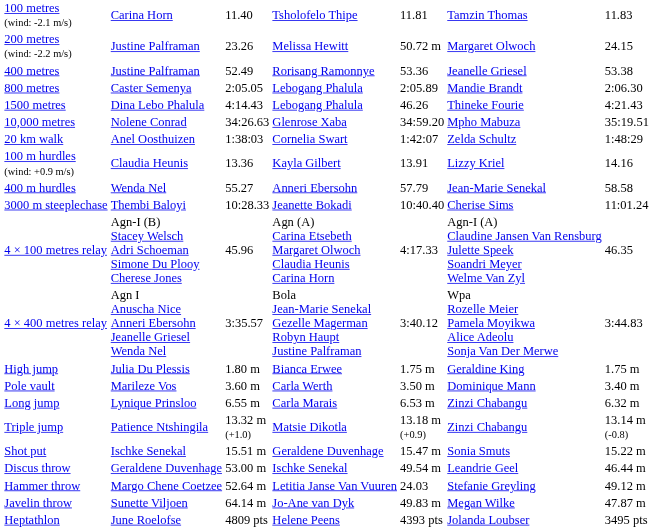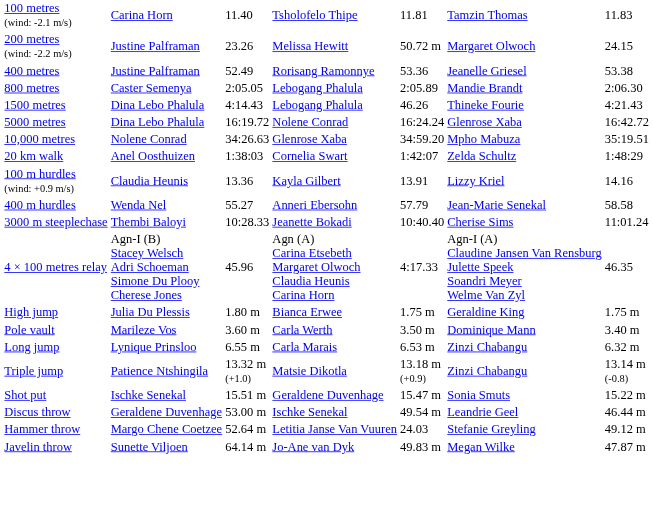 <table>
 <tr>
 <td><a href='#'>100 metres</a><br><small>(wind: -2.1 m/s)</small></td>
 <td><a href='#'>Carina Horn</a></td>
 <td>11.40</td>
 <td><a href='#'>Tsholofelo Thipe</a></td>
 <td>11.81</td>
 <td><a href='#'>Tamzin Thomas</a></td>
 <td>11.83</td>
 </tr>
 <tr>
 <td><a href='#'>200 metres</a><br><small>(wind: -2.2 m/s)</small></td>
 <td><a href='#'>Justine Palframan</a></td>
 <td>23.26</td>
 <td><a href='#'>Melissa Hewitt</a></td>
 <td>50.72 m</td>
 <td><a href='#'>Margaret Olwoch</a></td>
 <td>24.15</td>
 </tr>
 <tr>
 <td><a href='#'>400 metres</a></td>
 <td><a href='#'>Justine Palframan</a></td>
 <td>52.49</td>
 <td><a href='#'>Rorisang Ramonnye</a></td>
 <td>53.36</td>
 <td><a href='#'>Jeanelle Griesel</a></td>
 <td>53.38</td>
 </tr>
 <tr>
 <td><a href='#'>800 metres</a></td>
 <td><a href='#'>Caster Semenya</a></td>
 <td>2:05.05</td>
 <td><a href='#'>Lebogang Phalula</a></td>
 <td>2:05.89</td>
 <td><a href='#'>Mandie Brandt</a></td>
 <td>2:06.30</td>
 </tr>
 <tr>
 <td><a href='#'>1500 metres</a></td>
 <td><a href='#'>Dina Lebo Phalula</a></td>
 <td>4:14.43</td>
 <td><a href='#'>Lebogang Phalula</a></td>
 <td>46.26</td>
 <td><a href='#'>Thineke Fourie</a></td>
 <td>4:21.43</td>
+</tr>
+<tr>
+<td><a href='#'>5000 metres</a></td>
+<td><a href='#'>Dina Lebo Phalula</a></td>
+<td>16:19.72</td>
+<td><a href='#'>Nolene Conrad</a></td>
+<td>16:24.24</td>
+<td><a href='#'>Glenrose Xaba</a></td>
+<td>16:42.72</td>
 </tr>
 <tr>
 <td><a href='#'>10,000 metres</a></td>
 <td><a href='#'>Nolene Conrad</a></td>
 <td>34:26.63</td>
 <td><a href='#'>Glenrose Xaba</a></td>
 <td>34:59.20</td>
 <td><a href='#'>Mpho Mabuza</a></td>
 <td>35:19.51</td>
 </tr>
 <tr>
 <td><a href='#'>20 km walk</a></td>
 <td><a href='#'>Anel Oosthuizen</a></td>
 <td>1:38:03</td>
 <td><a href='#'>Cornelia Swart</a></td>
 <td>1:42:07</td>
 <td><a href='#'>Zelda Schultz</a></td>
 <td>1:48:29</td>
 </tr>
 <tr>
 <td><a href='#'>100 m hurdles</a><br><small>(wind: +0.9 m/s)</small></td>
 <td><a href='#'>Claudia Heunis</a></td>
 <td>13.36</td>
 <td><a href='#'>Kayla Gilbert</a></td>
 <td>13.91</td>
 <td><a href='#'>Lizzy Kriel</a></td>
 <td>14.16</td>
 </tr>
 <tr>
 <td><a href='#'>400 m hurdles</a></td>
 <td><a href='#'>Wenda Nel</a></td>
 <td>55.27</td>
 <td><a href='#'>Anneri Ebersohn</a></td>
 <td>57.79</td>
 <td><a href='#'>Jean-Marie Senekal</a></td>
 <td>58.58</td>
 </tr>
 <tr>
 <td><a href='#'>3000 m steeplechase</a></td>
 <td><a href='#'>Thembi Baloyi</a></td>
 <td>10:28.33</td>
 <td><a href='#'>Jeanette Bokadi</a></td>
 <td>10:40.40</td>
 <td><a href='#'>Cherise Sims</a></td>
 <td>11:01.24</td>
 </tr>
 <tr>
 <td><a href='#'>4 × 100 metres relay</a></td>
 <td>Agn-I (B)<br><a href='#'>Stacey Welsch</a><br><a href='#'>Adri Schoeman</a><br><a href='#'>Simone Du Plooy</a><br><a href='#'>Cherese Jones</a></td>
 <td>45.96</td>
 <td>Agn (A)<br><a href='#'>Carina Etsebeth</a><br><a href='#'>Margaret Olwoch</a><br><a href='#'>Claudia Heunis</a><br><a href='#'>Carina Horn</a></td>
 <td>4:17.33</td>
 <td>Agn-I (A)<br><a href='#'>Claudine Jansen Van Rensburg</a><br><a href='#'>Julette Speek</a><br><a href='#'>Soandri Meyer</a><br><a href='#'>Welme Van Zyl</a></td>
 <td>46.35</td>
-</tr>
-<tr>
-<td><a href='#'>4 × 400 metres relay</a></td>
-<td>Agn I<br><a href='#'>Anuscha Nice</a><br><a href='#'>Anneri Ebersohn</a><br><a href='#'>Jeanelle Griesel</a><br><a href='#'>Wenda Nel</a></td>
-<td>3:35.57</td>
-<td>Bola<br><a href='#'>Jean-Marie Senekal</a><br><a href='#'>Gezelle Magerman</a><br><a href='#'>Robyn Haupt</a><br><a href='#'>Justine Palframan</a></td>
-<td>3:40.12</td>
-<td>Wpa<br><a href='#'>Rozelle Meier</a><br><a href='#'>Pamela Moyikwa</a><br><a href='#'>Alice Adeolu</a><br><a href='#'>Sonja Van Der Merwe</a></td>
-<td>3:44.83</td>
 </tr>
 <tr>
 <td><a href='#'>High jump</a></td>
 <td><a href='#'>Julia Du Plessis</a></td>
 <td>1.80 m</td>
 <td><a href='#'>Bianca Erwee</a></td>
 <td>1.75 m</td>
 <td><a href='#'>Geraldine King</a></td>
 <td>1.75 m</td>
 </tr>
 <tr>
 <td><a href='#'>Pole vault</a></td>
 <td><a href='#'>Marileze Vos</a></td>
 <td>3.60 m</td>
 <td><a href='#'>Carla Werth</a></td>
 <td>3.50 m</td>
 <td><a href='#'>Dominique Mann</a></td>
 <td>3.40 m</td>
 </tr>
 <tr>
 <td><a href='#'>Long jump</a></td>
 <td><a href='#'>Lynique Prinsloo</a></td>
 <td>6.55 m</td>
 <td><a href='#'>Carla Marais</a></td>
 <td>6.53 m</td>
 <td><a href='#'>Zinzi Chabangu</a></td>
 <td>6.32 m</td>
 </tr>
 <tr>
 <td><a href='#'>Triple jump</a></td>
 <td><a href='#'>Patience Ntshingila</a></td>
 <td>13.32 m<br><small>(+1.0)</small></td>
 <td><a href='#'>Matsie Dikotla</a></td>
 <td>13.18 m<br><small>(+0.9)</small></td>
 <td><a href='#'>Zinzi Chabangu</a></td>
 <td>13.14 m<br><small>(-0.8)</small></td>
 </tr>
 <tr>
 <td><a href='#'>Shot put</a></td>
 <td><a href='#'>Ischke Senekal</a></td>
 <td>15.51 m</td>
 <td><a href='#'>Geraldene Duvenhage</a></td>
 <td>15.47 m</td>
 <td><a href='#'>Sonia Smuts</a></td>
 <td>15.22 m</td>
 </tr>
 <tr>
 <td><a href='#'>Discus throw</a></td>
 <td><a href='#'>Geraldene Duvenhage</a></td>
 <td>53.00 m</td>
 <td><a href='#'>Ischke Senekal</a></td>
 <td>49.54 m</td>
 <td><a href='#'>Leandrie Geel</a></td>
 <td>46.44 m</td>
 </tr>
 <tr>
 <td><a href='#'>Hammer throw</a></td>
 <td><a href='#'>Margo Chene Coetzee</a></td>
 <td>52.64 m</td>
 <td><a href='#'>Letitia Janse Van Vuuren</a></td>
 <td>24.03</td>
 <td><a href='#'>Stefanie Greyling</a></td>
 <td>49.12 m</td>
 </tr>
 <tr>
 <td><a href='#'>Javelin throw</a></td>
 <td><a href='#'>Sunette Viljoen</a></td>
 <td>64.14 m</td>
 <td><a href='#'>Jo-Ane van Dyk</a></td>
 <td>49.83 m</td>
 <td><a href='#'>Megan Wilke</a></td>
 <td>47.87 m</td>
 </tr>
-<tr>
-<td><a href='#'>Heptathlon</a></td>
-<td><a href='#'>June Roelofse</a></td>
-<td>4809 pts</td>
-<td><a href='#'>Helene Peens</a></td>
-<td>4393 pts</td>
-<td><a href='#'>Jolanda Loubser</a></td>
-<td>3495 pts</td>
-</tr>
 </table>
